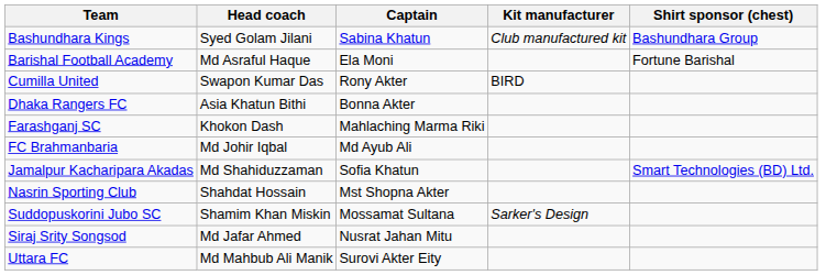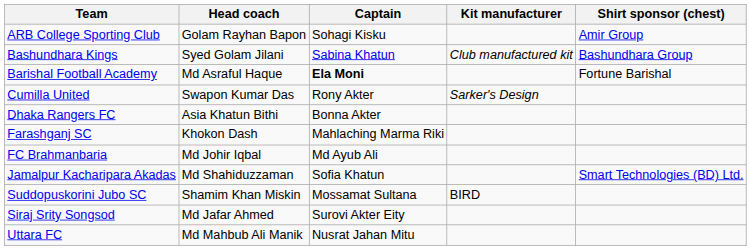 <table class="wikitable sortable">
 <tr>
 <th>Team</th>
 <th>Head coach</th>
 <th>Captain</th>
 <th>Kit manufacturer</th>
 <th>Shirt sponsor (chest)</th>
+</tr>
+<tr>
+<td><a href='#'>ARB College Sporting Club</a></td>
+<td> Golam Rayhan Bapon</td>
+<td> Sohagi Kisku</td>
+<td></td>
+<td><a href='#'>Amir Group</a></td>
 </tr>
 <tr>
 <td><a href='#'>Bashundhara Kings</a></td>
 <td> Syed Golam Jilani</td>
 <td> <a href='#'>Sabina Khatun</a></td>
 <td><em>Club manufactured kit</em></td>
 <td><a href='#'>Bashundhara Group</a></td>
 </tr>
 <tr>
 <td><a href='#'>Barishal Football Academy</a></td>
 <td> Md Asraful Haque</td>
-<td> Ela Moni</td>
+<td><strong> Ela Moni</strong></td>
 <td></td>
 <td>Fortune Barishal</td>
 </tr>
 <tr>
 <td><a href='#'>Cumilla United</a></td>
 <td> Swapon Kumar Das</td>
 <td> Rony Akter</td>
-<td>BIRD</td>
+<td><em>Sarker's Design</em></td>
 <td></td>
 </tr>
 <tr>
 <td><a href='#'>Dhaka Rangers FC</a></td>
 <td> Asia Khatun Bithi</td>
 <td> Bonna Akter</td>
 <td></td>
 <td></td>
 </tr>
 <tr>
 <td><a href='#'>Farashganj SC</a></td>
 <td> Khokon Dash</td>
 <td> Mahlaching Marma Riki</td>
 <td></td>
 <td></td>
 </tr>
 <tr>
 <td><a href='#'>FC Brahmanbaria</a></td>
 <td> Md Johir Iqbal</td>
 <td> Md Ayub Ali</td>
 <td></td>
 <td></td>
 </tr>
 <tr>
 <td><a href='#'>Jamalpur Kacharipara Akadas</a></td>
 <td> Md Shahiduzzaman</td>
 <td> Sofia Khatun</td>
 <td></td>
 <td><a href='#'>Smart Technologies (BD) Ltd.</a></td>
 </tr>
 <tr>
-<td><a href='#'>Nasrin Sporting Club</a></td>
-<td> Shahdat Hossain</td>
-<td> Mst Shopna Akter</td>
-<td></td>
-<td></td>
-</tr>
-<tr>
 <td><a href='#'>Suddopuskorini Jubo SC</a></td>
 <td> Shamim Khan Miskin</td>
 <td> Mossamat Sultana</td>
-<td><em>Sarker's Design</em></td>
+<td>BIRD</td>
 <td></td>
 </tr>
 <tr>
 <td><a href='#'>Siraj Srity Songsod</a></td>
 <td> Md Jafar Ahmed</td>
-<td> Nusrat Jahan Mitu</td>
+<td> Surovi Akter Eity</td>
 <td></td>
 <td></td>
 </tr>
 <tr>
 <td><a href='#'>Uttara FC</a></td>
 <td> Md Mahbub Ali Manik</td>
-<td> Surovi Akter Eity</td>
+<td> Nusrat Jahan Mitu</td>
 <td></td>
 <td></td>
 </tr>
 </table>
